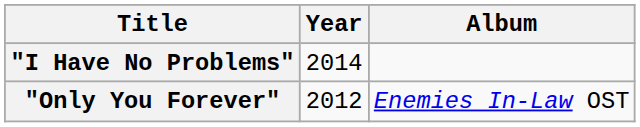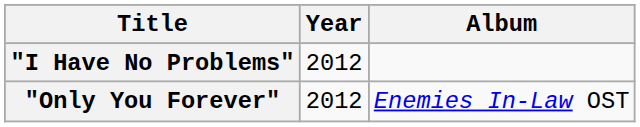 <table class="wikitable plainrowheaders" style="text-align:center">
 <tr>
 <th scope="col">Title</th>
 <th scope="col">Year</th>
 <th scope="col">Album</th>
 </tr>
 <tr>
 <th scope="row">"I Have No Problems"<br></th>
-<td>2014</td>
+<td>2012</td>
 <td></td>
 </tr>
 <tr>
 <th scope="row">"Only You Forever"<br></th>
 <td>2012</td>
 <td><em><a href='#'>Enemies In-Law</a></em> OST</td>
 </tr>
 </table>
